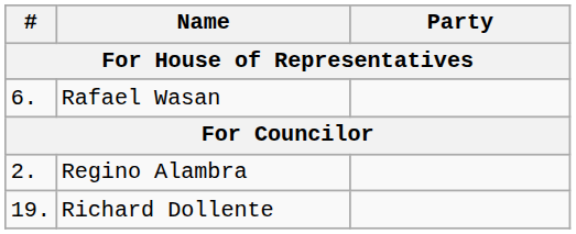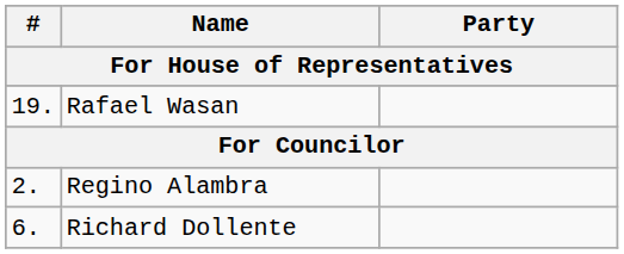 <table class="wikitable" style="font-size:90%">
 <tr>
 <th>#</th>
 <th width=150px>Name</th>
 <th colspan=2 width=110px>Party</th>
 </tr>
 <tr>
 <th colspan=5>For House of Representatives</th>
 </tr>
 <tr>
-<td>6.</td>
+<td>19.</td>
 <td>Rafael Wasan</td>
 <td></td>
 </tr>
 <tr>
 <th colspan="5">For Councilor</th>
 </tr>
 <tr>
 <td>2.</td>
 <td>Regino Alambra</td>
 <td></td>
 </tr>
 <tr>
-<td>19.</td>
+<td>6.</td>
 <td>Richard Dollente</td>
 <td></td>
 </tr>
 </table>
